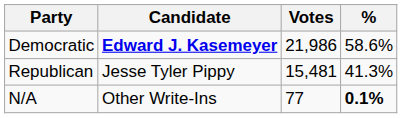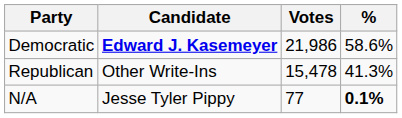 <table class="wikitable">
 <tr>
 <th>Party</th>
 <th>Candidate</th>
 <th>Votes</th>
 <th>%</th>
 </tr>
 <tr>
 <td>Democratic</td>
 <td><strong><a href='#'>Edward J. Kasemeyer</a></strong></td>
 <td>21,986</td>
 <td>58.6%</td>
 </tr>
 <tr>
 <td>Republican</td>
-<td>Jesse Tyler Pippy</td>
-<td>15,481</td>
+<td>Other Write-Ins</td>
+<td>15,478</td>
 <td>41.3%</td>
 </tr>
 <tr>
 <td>N/A</td>
-<td>Other Write-Ins</td>
+<td>Jesse Tyler Pippy</td>
 <td>77</td>
 <td><strong>0.1%</strong></td>
 </tr>
 </table>
